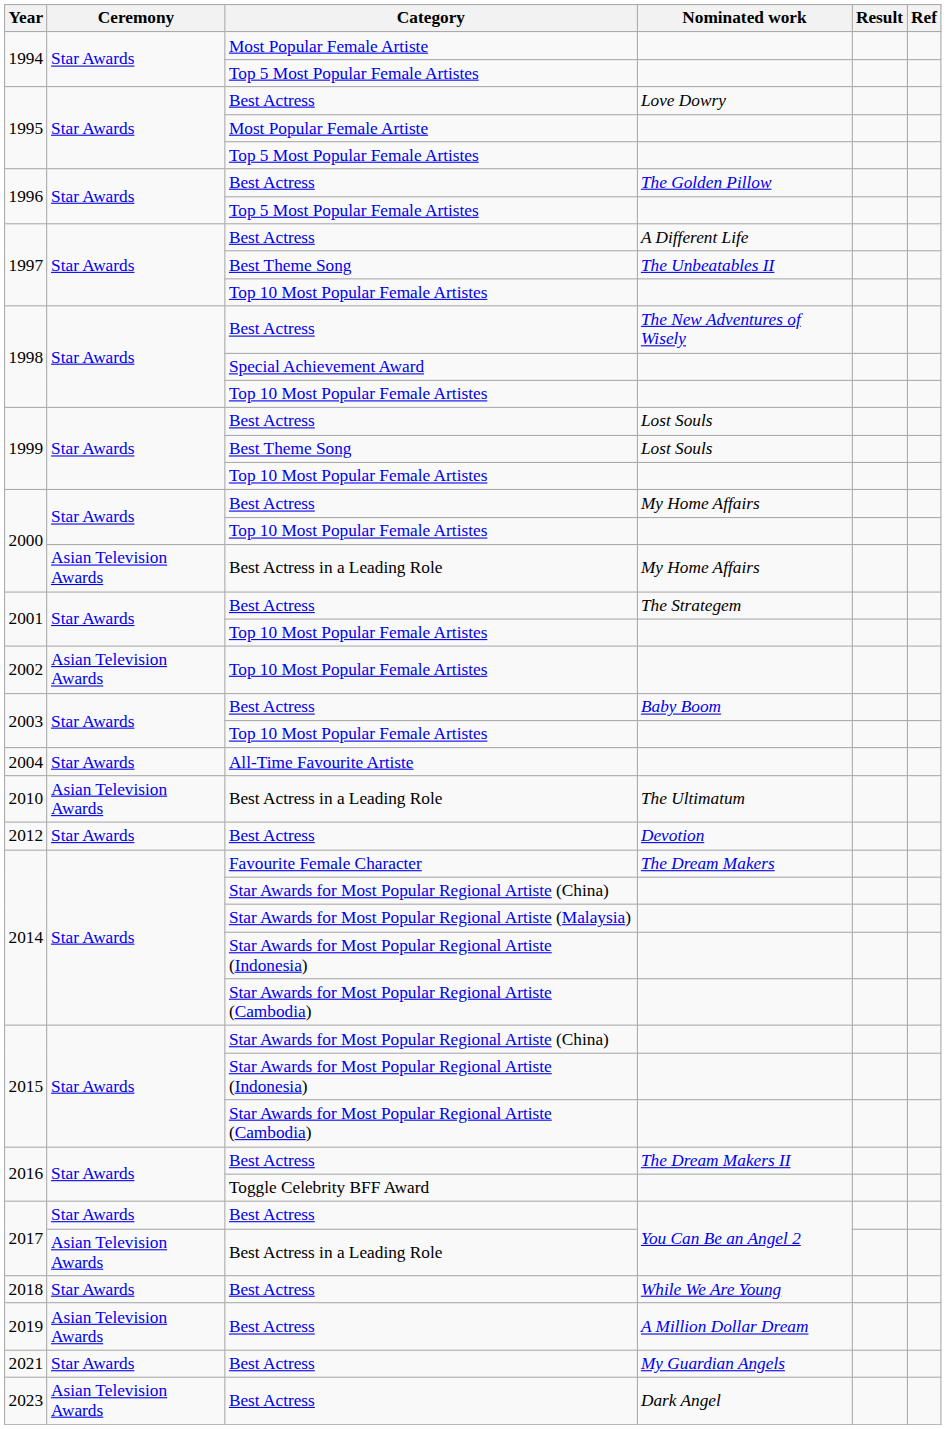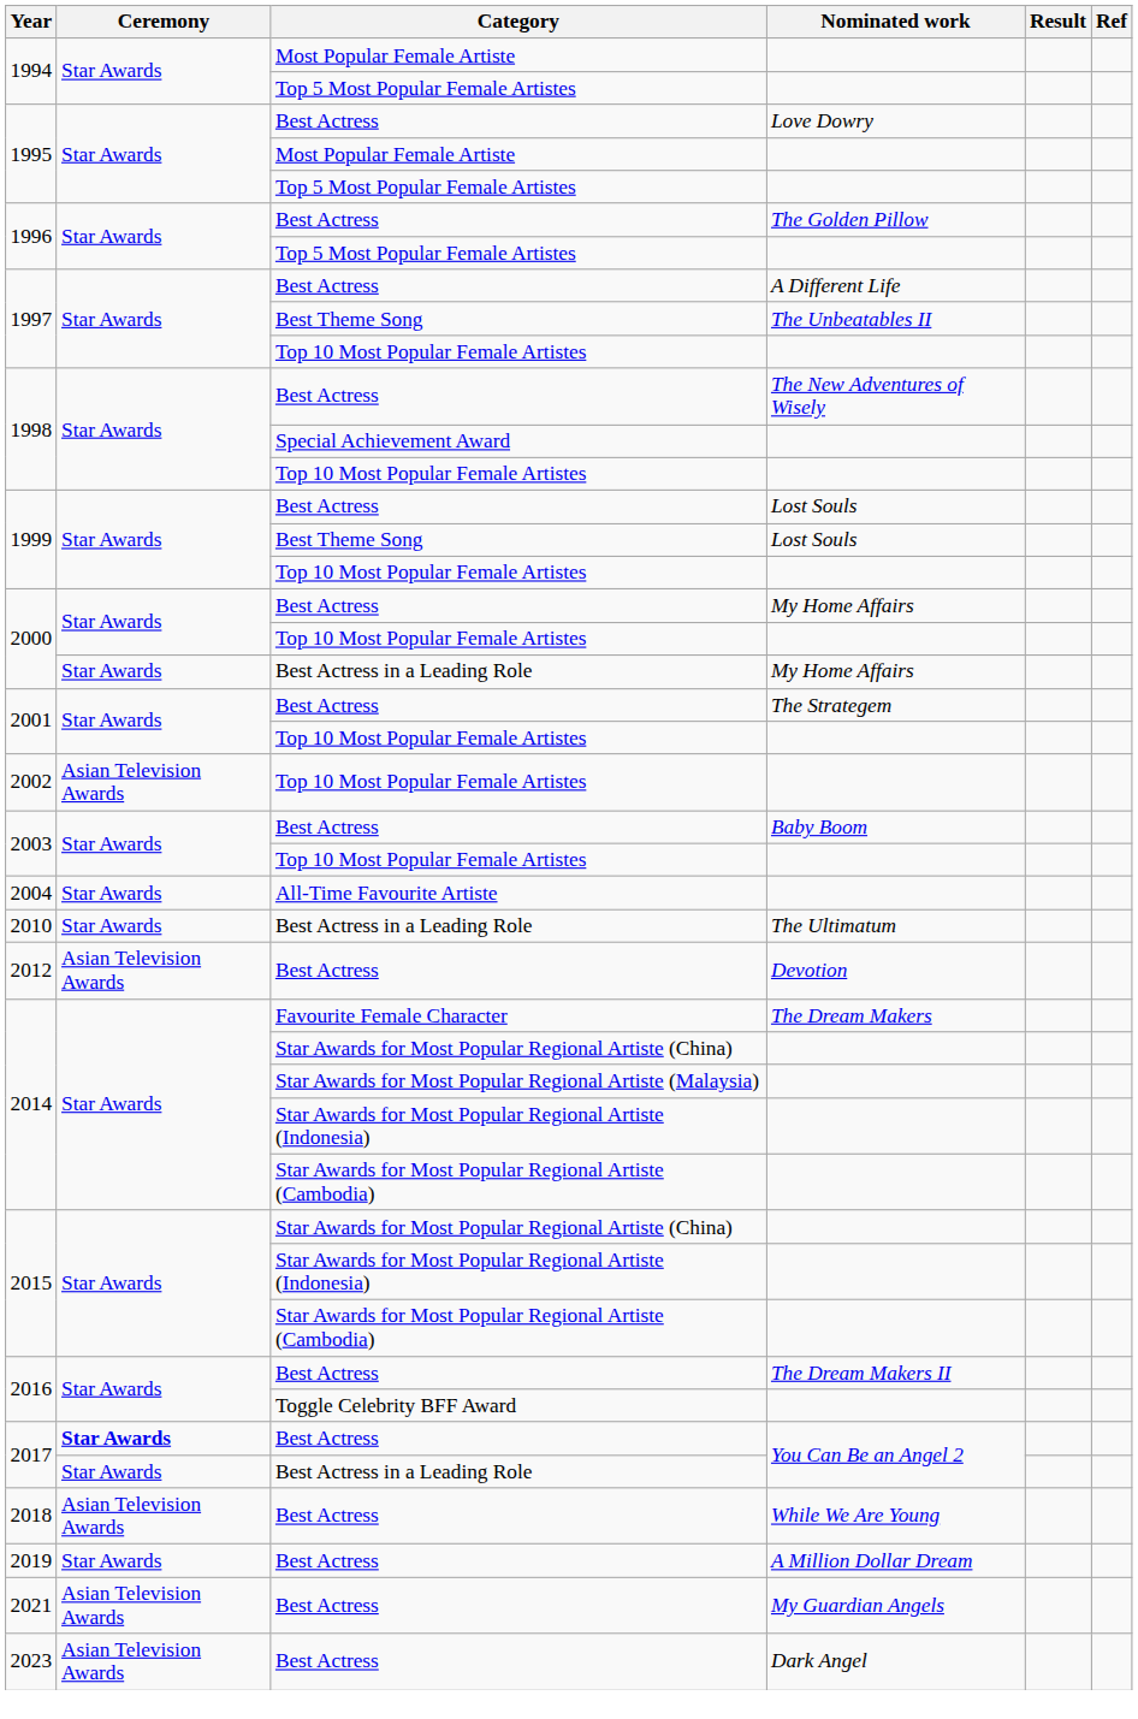 <table class="wikitable sortable">
 <tr>
 <th>Year</th>
 <th>Ceremony</th>
 <th>Category</th>
 <th>Nominated work</th>
 <th>Result</th>
 <th>Ref</th>
 </tr>
 <tr>
 <td rowspan="2">1994</td>
 <td rowspan="2"><a href='#'>Star Awards</a></td>
 <td><a href='#'>Most Popular Female Artiste</a></td>
 <td></td>
 <td></td>
 <td></td>
 </tr>
 <tr>
 <td><a href='#'>Top 5 Most Popular Female Artistes</a></td>
 <td></td>
 <td></td>
 <td></td>
 </tr>
 <tr>
 <td rowspan="3">1995</td>
 <td rowspan="3"><a href='#'>Star Awards</a></td>
 <td><a href='#'>Best Actress</a></td>
 <td><em>Love Dowry</em> </td>
 <td></td>
 <td></td>
 </tr>
 <tr>
 <td><a href='#'>Most Popular Female Artiste</a></td>
 <td></td>
 <td></td>
 <td></td>
 </tr>
 <tr>
 <td><a href='#'>Top 5 Most Popular Female Artistes</a></td>
 <td></td>
 <td></td>
 <td></td>
 </tr>
 <tr>
 <td rowspan="2">1996</td>
 <td rowspan="2"><a href='#'>Star Awards</a></td>
 <td><a href='#'>Best Actress</a></td>
 <td><em><a href='#'>The Golden Pillow</a></em> </td>
 <td></td>
 <td></td>
 </tr>
 <tr>
 <td><a href='#'>Top 5 Most Popular Female Artistes</a></td>
 <td></td>
 <td></td>
 <td></td>
 </tr>
 <tr>
 <td rowspan="3">1997</td>
 <td rowspan="3"><a href='#'>Star Awards</a></td>
 <td><a href='#'>Best Actress</a></td>
 <td><em>A Different Life</em> <br> </td>
 <td></td>
 <td></td>
 </tr>
 <tr>
 <td><a href='#'>Best Theme Song</a></td>
 <td><em><a href='#'>The Unbeatables II</a></em></td>
 <td></td>
 <td></td>
 </tr>
 <tr>
 <td><a href='#'>Top 10 Most Popular Female Artistes</a></td>
 <td></td>
 <td></td>
 <td></td>
 </tr>
 <tr>
 <td rowspan="3">1998</td>
 <td rowspan="3"><a href='#'>Star Awards</a></td>
 <td><a href='#'>Best Actress</a></td>
 <td><em><a href='#'>The New Adventures of Wisely</a></em> </td>
 <td></td>
 <td></td>
 </tr>
 <tr>
 <td><a href='#'>Special Achievement Award</a></td>
 <td></td>
 <td></td>
 <td></td>
 </tr>
 <tr>
 <td><a href='#'>Top 10 Most Popular Female Artistes</a></td>
 <td></td>
 <td></td>
 <td></td>
 </tr>
 <tr>
 <td rowspan="3">1999</td>
 <td rowspan="3"><a href='#'>Star Awards</a></td>
 <td><a href='#'>Best Actress</a></td>
 <td><em>Lost Souls</em> </td>
 <td></td>
 <td></td>
 </tr>
 <tr>
 <td><a href='#'>Best Theme Song</a></td>
 <td><em>Lost Souls</em></td>
 <td></td>
 <td></td>
 </tr>
 <tr>
 <td><a href='#'>Top 10 Most Popular Female Artistes</a></td>
 <td></td>
 <td></td>
 <td></td>
 </tr>
 <tr>
 <td rowspan="3">2000</td>
 <td rowspan="2"><a href='#'>Star Awards</a></td>
 <td><a href='#'>Best Actress</a></td>
 <td><em>My Home Affairs</em> </td>
 <td></td>
 <td></td>
 </tr>
 <tr>
 <td><a href='#'>Top 10 Most Popular Female Artistes</a></td>
 <td></td>
 <td></td>
 <td></td>
 </tr>
 <tr>
-<td><a href='#'>Asian Television Awards</a></td>
+<td><a href='#'>Star Awards</a></td>
 <td>Best Actress in a Leading Role</td>
 <td><em>My Home Affairs</em> </td>
 <td></td>
 <td></td>
 </tr>
 <tr>
 <td rowspan="2">2001</td>
 <td rowspan="2"><a href='#'>Star Awards</a></td>
 <td><a href='#'>Best Actress</a></td>
 <td><em>The Strategem</em> </td>
 <td></td>
 <td></td>
 </tr>
 <tr>
 <td><a href='#'>Top 10 Most Popular Female Artistes</a></td>
 <td></td>
 <td></td>
 <td></td>
 </tr>
 <tr>
 <td>2002</td>
 <td><a href='#'>Asian Television Awards</a></td>
 <td><a href='#'>Top 10 Most Popular Female Artistes</a></td>
 <td></td>
 <td></td>
 <td></td>
 </tr>
 <tr>
 <td rowspan="2">2003</td>
 <td rowspan="2"><a href='#'>Star Awards</a></td>
 <td><a href='#'>Best Actress</a></td>
 <td><em><a href='#'>Baby Boom</a></em> </td>
 <td></td>
 <td></td>
 </tr>
 <tr>
 <td><a href='#'>Top 10 Most Popular Female Artistes</a></td>
 <td></td>
 <td></td>
 <td></td>
 </tr>
 <tr>
 <td>2004</td>
 <td><a href='#'>Star Awards</a></td>
 <td><a href='#'>All-Time Favourite Artiste</a></td>
 <td></td>
 <td></td>
 <td></td>
 </tr>
 <tr>
 <td>2010</td>
-<td><a href='#'>Asian Television Awards</a></td>
+<td><a href='#'>Star Awards</a></td>
 <td>Best Actress in a Leading Role</td>
 <td><em>The Ultimatum</em> </td>
 <td></td>
 <td></td>
 </tr>
 <tr>
 <td>2012</td>
-<td><a href='#'>Star Awards</a></td>
+<td><a href='#'>Asian Television Awards</a></td>
 <td><a href='#'>Best Actress</a></td>
 <td><em><a href='#'>Devotion</a></em> </td>
 <td></td>
 <td></td>
 </tr>
 <tr>
 <td rowspan="5">2014</td>
 <td rowspan="5"><a href='#'>Star Awards</a></td>
 <td><a href='#'>Favourite Female Character</a></td>
 <td><em><a href='#'>The Dream Makers</a></em> </td>
 <td></td>
 <td></td>
 </tr>
 <tr>
 <td><a href='#'>Star Awards for Most Popular Regional Artiste</a> (China)</td>
 <td></td>
 <td></td>
 <td></td>
 </tr>
 <tr>
 <td><a href='#'>Star Awards for Most Popular Regional Artiste</a> (<a href='#'>Malaysia</a>)</td>
 <td></td>
 <td></td>
 <td></td>
 </tr>
 <tr>
 <td><a href='#'>Star Awards for Most Popular Regional Artiste</a> (<a href='#'>Indonesia</a>)</td>
 <td></td>
 <td></td>
 <td></td>
 </tr>
 <tr>
 <td><a href='#'>Star Awards for Most Popular Regional Artiste</a> (<a href='#'>Cambodia</a>)</td>
 <td></td>
 <td></td>
 <td></td>
 </tr>
 <tr>
 <td rowspan="3">2015</td>
 <td rowspan="3"><a href='#'>Star Awards</a></td>
 <td><a href='#'>Star Awards for Most Popular Regional Artiste</a> (China)</td>
 <td></td>
 <td></td>
 <td></td>
 </tr>
 <tr>
 <td><a href='#'>Star Awards for Most Popular Regional Artiste</a> (<a href='#'>Indonesia</a>)</td>
 <td></td>
 <td></td>
 <td></td>
 </tr>
 <tr>
 <td><a href='#'>Star Awards for Most Popular Regional Artiste</a> (<a href='#'>Cambodia</a>)</td>
 <td></td>
 <td></td>
 <td></td>
 </tr>
 <tr>
 <td rowspan="2">2016</td>
 <td rowspan="2"><a href='#'>Star Awards</a></td>
 <td><a href='#'>Best Actress</a></td>
 <td><em><a href='#'>The Dream Makers II</a></em> </td>
 <td></td>
 <td></td>
 </tr>
 <tr>
 <td>Toggle Celebrity BFF Award</td>
 <td></td>
 <td></td>
 <td></td>
 </tr>
 <tr>
 <td rowspan="2">2017</td>
-<td><a href='#'>Star Awards</a></td>
+<td><strong><a href='#'>Star Awards</a></strong></td>
 <td><a href='#'>Best Actress</a></td>
 <td rowspan="2"><em><a href='#'>You Can Be an Angel 2</a></em> </td>
 <td></td>
 <td></td>
 </tr>
 <tr>
-<td><a href='#'>Asian Television Awards</a></td>
+<td><a href='#'>Star Awards</a></td>
 <td>Best Actress in a Leading Role</td>
 <td></td>
 <td></td>
 </tr>
 <tr>
 <td>2018</td>
-<td><a href='#'>Star Awards</a></td>
+<td><a href='#'>Asian Television Awards</a></td>
 <td><a href='#'>Best Actress</a></td>
 <td><em><a href='#'>While We Are Young</a></em> </td>
 <td></td>
 <td></td>
 </tr>
 <tr>
 <td>2019</td>
-<td><a href='#'>Asian Television Awards</a></td>
+<td><a href='#'>Star Awards</a></td>
 <td><a href='#'>Best Actress</a></td>
 <td><em><a href='#'>A Million Dollar Dream</a></em> </td>
 <td></td>
 <td></td>
 </tr>
 <tr>
 <td>2021</td>
-<td><a href='#'>Star Awards</a></td>
+<td><a href='#'>Asian Television Awards</a></td>
 <td><a href='#'>Best Actress</a></td>
 <td><em><a href='#'>My Guardian Angels</a></em> </td>
 <td></td>
 <td></td>
 </tr>
 <tr>
 <td>2023</td>
 <td><a href='#'>Asian Television Awards</a></td>
 <td><a href='#'>Best Actress</a></td>
 <td><em>Dark Angel</em> </td>
 <td></td>
 <td></td>
 </tr>
 </table>
